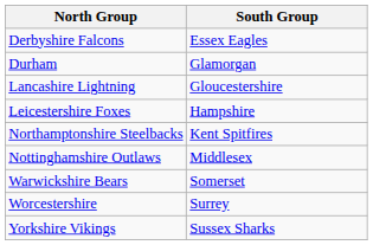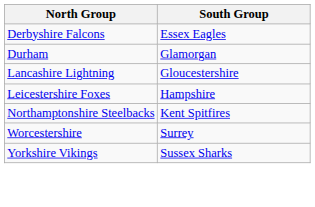 <table class="wikitable">
 <tr>
 <th style="width: 50%;">North Group</th>
 <th>South Group</th>
 </tr>
 <tr>
 <td><a href='#'>Derbyshire Falcons</a></td>
 <td><a href='#'>Essex Eagles</a></td>
 </tr>
 <tr>
 <td><a href='#'>Durham</a></td>
 <td><a href='#'>Glamorgan</a></td>
 </tr>
 <tr>
 <td><a href='#'>Lancashire Lightning</a></td>
 <td><a href='#'>Gloucestershire</a></td>
 </tr>
 <tr>
 <td><a href='#'>Leicestershire Foxes</a></td>
 <td><a href='#'>Hampshire</a></td>
 </tr>
 <tr>
 <td><a href='#'>Northamptonshire Steelbacks</a></td>
 <td><a href='#'>Kent Spitfires</a></td>
 </tr>
 <tr>
-<td><a href='#'>Nottinghamshire Outlaws</a></td>
-<td><a href='#'>Middlesex</a></td>
-</tr>
-<tr>
-<td><a href='#'>Warwickshire Bears</a></td>
-<td><a href='#'>Somerset</a></td>
-</tr>
-<tr>
 <td><a href='#'>Worcestershire</a></td>
 <td><a href='#'>Surrey</a></td>
 </tr>
 <tr>
 <td><a href='#'>Yorkshire Vikings</a></td>
 <td><a href='#'>Sussex Sharks</a></td>
 </tr>
 </table>
